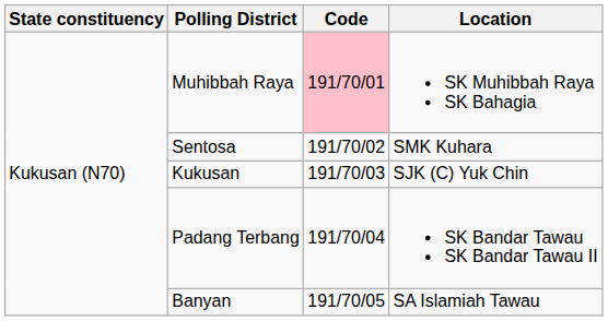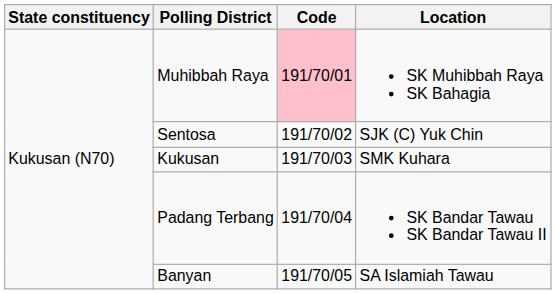 <table class="wikitable sortable mw-collapsible" style="white-space:nowrap;font-size:85%">
 <tr>
 <th>State constituency</th>
 <th>Polling District</th>
 <th>Code</th>
 <th>Location</th>
 </tr>
 <tr>
 <td rowspan="5">Kukusan (N70)</td>
 <td>Muhibbah Raya</td>
 <td style="background: pink;">191/70/01</td>
 <td><br><ul><li>SK Muhibbah Raya</li><li>SK Bahagia</li></ul></td>
 </tr>
 <tr>
 <td>Sentosa</td>
 <td>191/70/02</td>
-<td>SMK Kuhara</td>
+<td>SJK (C) Yuk Chin</td>
 </tr>
 <tr>
 <td>Kukusan</td>
 <td>191/70/03</td>
-<td>SJK (C) Yuk Chin</td>
+<td>SMK Kuhara</td>
 </tr>
 <tr>
 <td>Padang Terbang</td>
 <td>191/70/04</td>
 <td><br><ul><li>SK Bandar Tawau</li><li>SK Bandar Tawau II</li></ul></td>
 </tr>
 <tr>
 <td>Banyan</td>
 <td>191/70/05</td>
 <td>SA Islamiah Tawau</td>
 </tr>
 </table>
